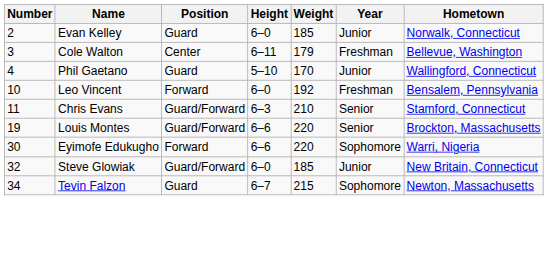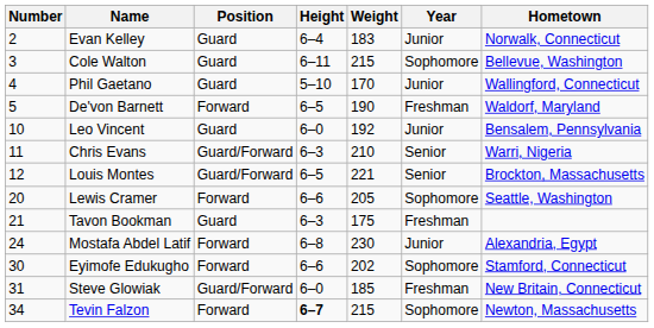 <table class="wikitable" style="font-size: 95%;">
 <tr>
 <th>Number</th>
 <th>Name</th>
 <th>Position</th>
 <th>Height</th>
 <th>Weight</th>
 <th>Year</th>
 <th>Hometown</th>
 </tr>
 <tr>
 <td>2</td>
 <td>Evan Kelley</td>
 <td>Guard</td>
-<td>6–0</td>
-<td>185</td>
+<td>6–4</td>
+<td>183</td>
 <td>Junior</td>
 <td><a href='#'>Norwalk, Connecticut</a></td>
 </tr>
 <tr>
 <td>3</td>
 <td>Cole Walton</td>
-<td>Center</td>
+<td>Guard</td>
 <td>6–11</td>
-<td>179</td>
-<td>Freshman</td>
+<td>215</td>
+<td>Sophomore</td>
 <td><a href='#'>Bellevue, Washington</a></td>
 </tr>
 <tr>
 <td>4</td>
 <td>Phil Gaetano</td>
 <td>Guard</td>
 <td>5–10</td>
 <td>170</td>
 <td>Junior</td>
 <td><a href='#'>Wallingford, Connecticut</a></td>
 </tr>
 <tr>
+<td>5</td>
+<td>De'von Barnett</td>
+<td>Forward</td>
+<td>6–5</td>
+<td>190</td>
+<td>Freshman</td>
+<td><a href='#'>Waldorf, Maryland</a></td>
+</tr>
+<tr>
 <td>10</td>
 <td>Leo Vincent</td>
-<td>Forward</td>
+<td>Guard</td>
 <td>6–0</td>
 <td>192</td>
-<td>Freshman</td>
+<td>Junior</td>
 <td><a href='#'>Bensalem, Pennsylvania</a></td>
 </tr>
 <tr>
 <td>11</td>
 <td>Chris Evans</td>
 <td>Guard/Forward</td>
 <td>6–3</td>
 <td>210</td>
 <td>Senior</td>
-<td><a href='#'>Stamford, Connecticut</a></td>
+<td><a href='#'>Warri, Nigeria</a></td>
 </tr>
 <tr>
-<td>19</td>
+<td>12</td>
 <td>Louis Montes</td>
 <td>Guard/Forward</td>
-<td>6–6</td>
-<td>220</td>
+<td>6–5</td>
+<td>221</td>
 <td>Senior</td>
 <td><a href='#'>Brockton, Massachusetts</a></td>
+</tr>
+<tr>
+<td>20</td>
+<td>Lewis Cramer</td>
+<td>Forward</td>
+<td>6–6</td>
+<td>205</td>
+<td>Sophomore</td>
+<td><a href='#'>Seattle, Washington</a></td>
+</tr>
+<tr>
+<td>21</td>
+<td>Tavon Bookman</td>
+<td>Guard</td>
+<td>6–3</td>
+<td>175</td>
+<td>Freshman</td>
+<td></td>
+</tr>
+<tr>
+<td>24</td>
+<td>Mostafa Abdel Latif</td>
+<td>Forward</td>
+<td>6–8</td>
+<td>230</td>
+<td>Junior</td>
+<td><a href='#'>Alexandria, Egypt</a></td>
 </tr>
 <tr>
 <td>30</td>
 <td>Eyimofe Edukugho</td>
 <td>Forward</td>
 <td>6–6</td>
-<td>220</td>
+<td>202</td>
 <td>Sophomore</td>
-<td><a href='#'>Warri, Nigeria</a></td>
+<td><a href='#'>Stamford, Connecticut</a></td>
 </tr>
 <tr>
-<td>32</td>
+<td>31</td>
 <td>Steve Glowiak</td>
 <td>Guard/Forward</td>
 <td>6–0</td>
 <td>185</td>
-<td>Junior</td>
+<td>Freshman</td>
 <td><a href='#'>New Britain, Connecticut</a></td>
 </tr>
 <tr>
 <td>34</td>
 <td><a href='#'>Tevin Falzon</a></td>
-<td>Guard</td>
-<td>6–7</td>
+<td>Forward</td>
+<td><strong>6–7</strong></td>
 <td>215</td>
 <td>Sophomore</td>
 <td><a href='#'>Newton, Massachusetts</a></td>
 </tr>
 </table>
